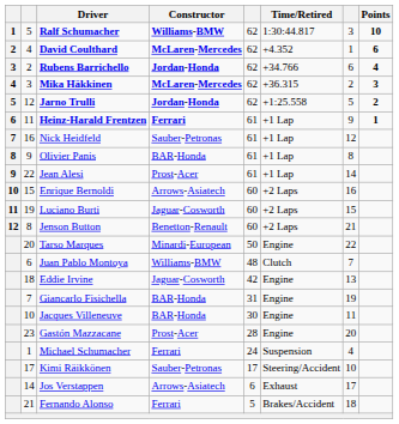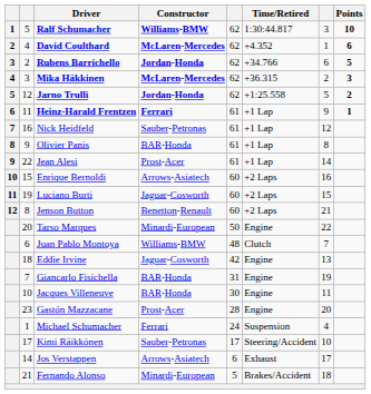 <table class="wikitable sortable" style="font-size: 85%;">
 <tr>
 <th scope="col"></th>
 <th scope="col"></th>
 <th scope="col">Driver</th>
 <th scope="col">Constructor</th>
 <th scope="col" class="unsortable"></th>
 <th scope="col" class="unsortable">Time/Retired</th>
 <th scope="col"></th>
 <th scope="col">Points</th>
 </tr>
 <tr>
 <th scope="row">1</th>
 <td align="center">5</td>
 <td data-sort-value="SCHR"> <strong><a href='#'>Ralf Schumacher</a></strong></td>
 <td><strong><a href='#'>Williams</a>-<a href='#'>BMW</a></strong></td>
 <td align="center">62</td>
 <td>1:30:44.817</td>
 <td align="center">3</td>
 <td align="center"><strong>10</strong></td>
 </tr>
 <tr>
 <th scope="row">2</th>
 <td align="center">4</td>
 <td data-sort-value="COU"> <strong><a href='#'>David Coulthard</a></strong></td>
 <td><strong><a href='#'>McLaren</a>-<a href='#'>Mercedes</a></strong></td>
 <td align="center">62</td>
 <td>+4.352</td>
 <td align="center">1</td>
 <td align="center"><strong>6</strong></td>
 </tr>
 <tr>
 <th scope="row">3</th>
 <td align="center">2</td>
 <td data-sort-value="BAR"> <strong><a href='#'>Rubens Barrichello</a></strong></td>
 <td><strong><a href='#'>Jordan</a>-<a href='#'>Honda</a></strong></td>
 <td align="center">62</td>
 <td>+34.766</td>
 <td align="center">6</td>
-<td align="center"><strong>4</strong></td>
+<td align="center"><strong>5</strong></td>
 </tr>
 <tr>
 <th scope="row">4</th>
 <td align="center">3</td>
 <td data-sort-value="HAK"> <strong><a href='#'>Mika Häkkinen</a></strong></td>
 <td><strong><a href='#'>McLaren</a>-<a href='#'>Mercedes</a></strong></td>
 <td align="center">62</td>
 <td>+36.315</td>
 <td align="center">2</td>
 <td align="center"><strong>3</strong></td>
 </tr>
 <tr>
 <th scope="row">5</th>
 <td align="center">12</td>
 <td data-sort-value="TRU"> <strong><a href='#'>Jarno Trulli</a></strong></td>
 <td><strong><a href='#'>Jordan</a>-<a href='#'>Honda</a></strong></td>
 <td align="center">62</td>
 <td>+1:25.558</td>
 <td align="center">5</td>
 <td align="center"><strong>2</strong></td>
 </tr>
 <tr>
 <th scope="row">6</th>
 <td align="center">11</td>
 <td data-sort-value="FRE"> <strong><a href='#'>Heinz-Harald Frentzen</a></strong></td>
 <td><strong><a href='#'>Ferrari</a></strong></td>
 <td align="center">61</td>
 <td>+1 Lap</td>
 <td align="center">9</td>
 <td align="center"><strong>1</strong></td>
 </tr>
 <tr>
 <th scope="row">7</th>
 <td align="center">16</td>
 <td data-sort-value="HEI"> <a href='#'>Nick Heidfeld</a></td>
 <td><a href='#'>Sauber</a>-<a href='#'>Petronas</a></td>
 <td align="center">61</td>
 <td>+1 Lap</td>
 <td align="center">12</td>
 <td> </td>
 </tr>
 <tr>
 <th scope="row">8</th>
 <td align="center">9</td>
 <td data-sort-value="PAN"> <a href='#'>Olivier Panis</a></td>
 <td><a href='#'>BAR</a>-<a href='#'>Honda</a></td>
 <td align="center">61</td>
 <td>+1 Lap</td>
 <td align="center">8</td>
 <td> </td>
 </tr>
 <tr>
 <th scope="row">9</th>
 <td align="center">22</td>
 <td data-sort-value="ALE"> <a href='#'>Jean Alesi</a></td>
 <td><a href='#'>Prost</a>-<a href='#'>Acer</a></td>
 <td align="center">61</td>
 <td>+1 Lap</td>
 <td align="center">14</td>
 <td> </td>
 </tr>
 <tr>
 <th scope="row">10</th>
 <td align="center">15</td>
 <td data-sort-value="BER"> <a href='#'>Enrique Bernoldi</a></td>
 <td><a href='#'>Arrows</a>-<a href='#'>Asiatech</a></td>
 <td align="center">60</td>
 <td>+2 Laps</td>
 <td align="center">16</td>
 <td> </td>
 </tr>
 <tr>
 <th scope="row">11</th>
 <td align="center">19</td>
 <td data-sort-value="BUR"> <a href='#'>Luciano Burti</a></td>
 <td><a href='#'>Jaguar</a>-<a href='#'>Cosworth</a></td>
 <td align="center">60</td>
 <td>+2 Laps</td>
 <td align="center">15</td>
 <td> </td>
 </tr>
 <tr>
 <th scope="row">12</th>
 <td align="center">8</td>
 <td data-sort-value="BUT"> <a href='#'>Jenson Button</a></td>
 <td><a href='#'>Benetton</a>-<a href='#'>Renault</a></td>
 <td align="center">60</td>
 <td>+2 Laps</td>
 <td align="center">21</td>
 <td> </td>
 </tr>
 <tr>
 <th scope="row" data-sort-value="13"></th>
 <td align="center">20</td>
 <td data-sort-value="MAR"> <a href='#'>Tarso Marques</a></td>
 <td><a href='#'>Minardi</a>-<a href='#'>European</a></td>
 <td align="center">50</td>
 <td>Engine</td>
 <td align="center">22</td>
 <td> </td>
 </tr>
 <tr>
 <th scope="row" data-sort-value="14"></th>
 <td align="center">6</td>
 <td data-sort-value="MON"> <a href='#'>Juan Pablo Montoya</a></td>
 <td><a href='#'>Williams</a>-<a href='#'>BMW</a></td>
 <td align="center">48</td>
 <td>Clutch</td>
 <td align="center">7</td>
 <td> </td>
 </tr>
 <tr>
 <th scope="row" data-sort-value="15"></th>
 <td align="center">18</td>
 <td data-sort-value="IRV"> <a href='#'>Eddie Irvine</a></td>
 <td><a href='#'>Jaguar</a>-<a href='#'>Cosworth</a></td>
 <td align="center">42</td>
 <td>Engine</td>
 <td align="center">13</td>
 <td> </td>
 </tr>
 <tr>
 <th scope="row" data-sort-value="16"></th>
 <td align="center">7</td>
 <td data-sort-value="FIS"> <a href='#'>Giancarlo Fisichella</a></td>
 <td><a href='#'>BAR</a>-<a href='#'>Honda</a></td>
 <td align="center">31</td>
 <td>Engine</td>
 <td align="center">19</td>
 <td> </td>
 </tr>
 <tr>
 <th scope="row" data-sort-value="17"></th>
 <td align="center">10</td>
 <td data-sort-value="VIL"> <a href='#'>Jacques Villeneuve</a></td>
 <td><a href='#'>BAR</a>-<a href='#'>Honda</a></td>
 <td align="center">30</td>
 <td>Engine</td>
 <td align="center">11</td>
 <td> </td>
 </tr>
 <tr>
 <th scope="row" data-sort-value="18"></th>
 <td align="center">23</td>
 <td data-sort-value="MAZ"> <a href='#'>Gastón Mazzacane</a></td>
 <td><a href='#'>Prost</a>-<a href='#'>Acer</a></td>
 <td align="center">28</td>
 <td>Engine</td>
 <td align="center">20</td>
 <td> </td>
 </tr>
 <tr>
 <th scope="row" data-sort-value="19"></th>
 <td align="center">1</td>
 <td data-sort-value="SCHM"> <a href='#'>Michael Schumacher</a></td>
 <td><a href='#'>Ferrari</a></td>
 <td align="center">24</td>
 <td>Suspension</td>
 <td align="center">4</td>
 <td> </td>
 </tr>
 <tr>
 <th scope="row" data-sort-value="20"></th>
 <td align="center">17</td>
 <td data-sort-value="RAI"> <a href='#'>Kimi Räikkönen</a></td>
 <td><a href='#'>Sauber</a>-<a href='#'>Petronas</a></td>
 <td align="center">17</td>
 <td>Steering/Accident</td>
 <td align="center">10</td>
 <td> </td>
 </tr>
 <tr>
 <th scope="row" data-sort-value="21"></th>
 <td align="center">14</td>
 <td data-sort-value="VER"> <a href='#'>Jos Verstappen</a></td>
 <td><a href='#'>Arrows</a>-<a href='#'>Asiatech</a></td>
 <td align="center">6</td>
 <td>Exhaust</td>
 <td align="center">17</td>
 <td> </td>
 </tr>
 <tr>
 <th scope="row" data-sort-value="22"></th>
 <td align="center">21</td>
 <td data-sort-value="ALO"> <a href='#'>Fernando Alonso</a></td>
-<td><a href='#'>Ferrari</a></td>
+<td><a href='#'>Minardi</a>-<a href='#'>European</a></td>
 <td align="center">5</td>
 <td>Brakes/Accident</td>
 <td align="center">18</td>
 <td> </td>
 </tr>
 <tr class="sortbottom">
 <th colspan="8"></th>
 </tr>
 </table>
